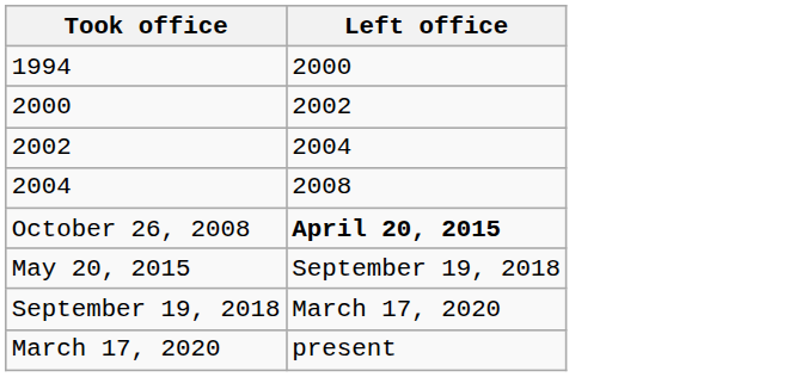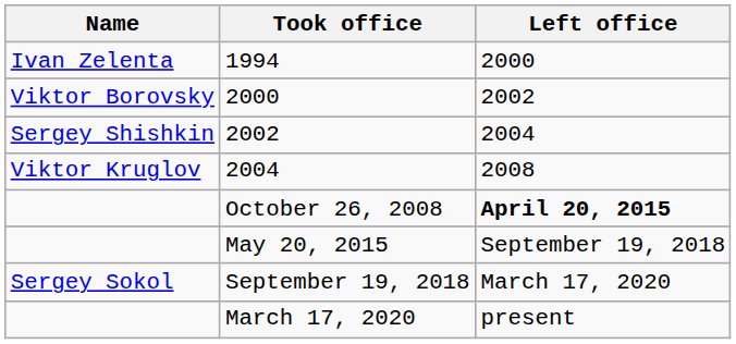 <table class="wikitable">
 <tr>
+<th>Name</th>
 <th>Took office</th>
 <th>Left office</th>
 </tr>
 <tr>
+<td><a href='#'>Ivan Zelenta</a></td>
 <td>1994</td>
 <td>2000</td>
 </tr>
 <tr>
+<td><a href='#'>Viktor Borovsky</a></td>
 <td>2000</td>
 <td>2002</td>
 </tr>
 <tr>
+<td><a href='#'>Sergey Shishkin</a></td>
 <td>2002</td>
 <td>2004</td>
 </tr>
 <tr>
+<td><a href='#'>Viktor Kruglov</a></td>
 <td>2004</td>
 <td>2008</td>
 </tr>
 <tr>
+<td></td>
 <td>October 26, 2008</td>
 <td><strong>April 20, 2015</strong></td>
 </tr>
 <tr>
+<td></td>
 <td>May 20, 2015</td>
 <td>September 19, 2018</td>
 </tr>
 <tr>
+<td><a href='#'>Sergey Sokol</a></td>
 <td>September 19, 2018</td>
 <td>March 17, 2020</td>
 </tr>
 <tr>
+<td></td>
 <td>March 17, 2020</td>
 <td>present</td>
 </tr>
 </table>
